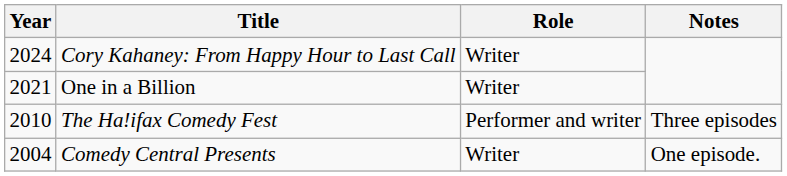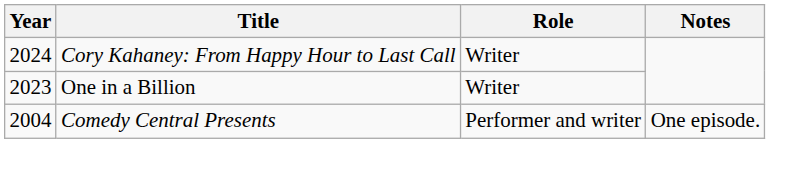 <table class="wikitable sortable">
 <tr>
 <th>Year</th>
 <th>Title</th>
 <th>Role</th>
 <th class="unsortable">Notes</th>
 </tr>
 <tr>
 <td>2024</td>
 <td><em>Cory Kahaney: From Happy Hour to Last Call</em></td>
 <td>Writer</td>
 </tr>
 <tr>
-<td>2021</td>
+<td>2023</td>
 <td>One in a Billion</td>
 <td>Writer</td>
 </tr>
 <tr>
-<td>2010</td>
-<td><em>The Ha!ifax Comedy Fest </em></td>
-<td>Performer and writer</td>
-<td>Three episodes</td>
-</tr>
-<tr>
 <td>2004</td>
 <td><em>Comedy Central Presents</em></td>
-<td>Writer</td>
+<td>Performer and writer</td>
 <td>One episode.</td>
 </tr>
 </table>
